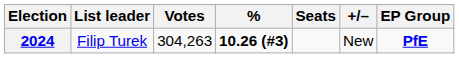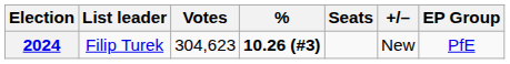 <table class="wikitable" style=text-align:center;">
 <tr>
 <th>Election</th>
 <th>List leader</th>
 <th>Votes</th>
 <th>%</th>
 <th>Seats</th>
 <th>+/–</th>
 <th>EP Group</th>
 </tr>
 <tr>
 <th><a href='#'>2024</a></th>
 <td><a href='#'>Filip Turek</a></td>
-<td>304,263</td>
+<td>304,623</td>
 <td><strong>10.26 (#3)</strong></td>
 <td></td>
 <td>New</td>
-<td><strong><a href='#'>PfE</a></strong></td>
+<td><a href='#'>PfE</a></td>
 </tr>
 </table>
